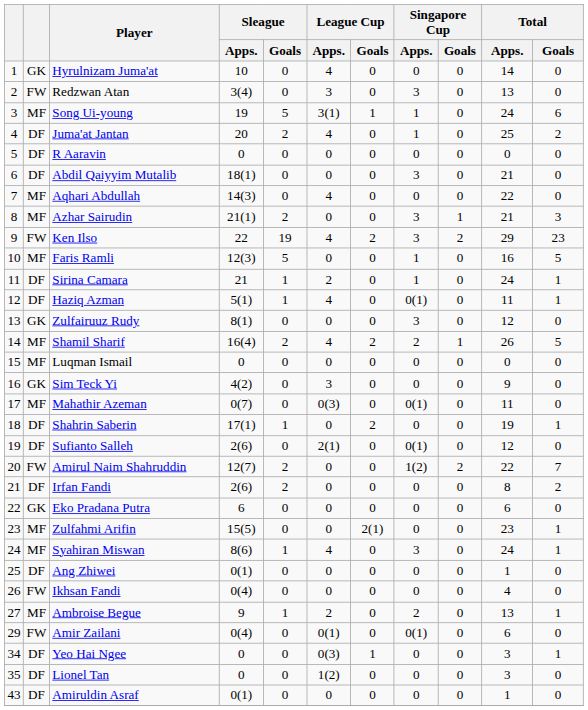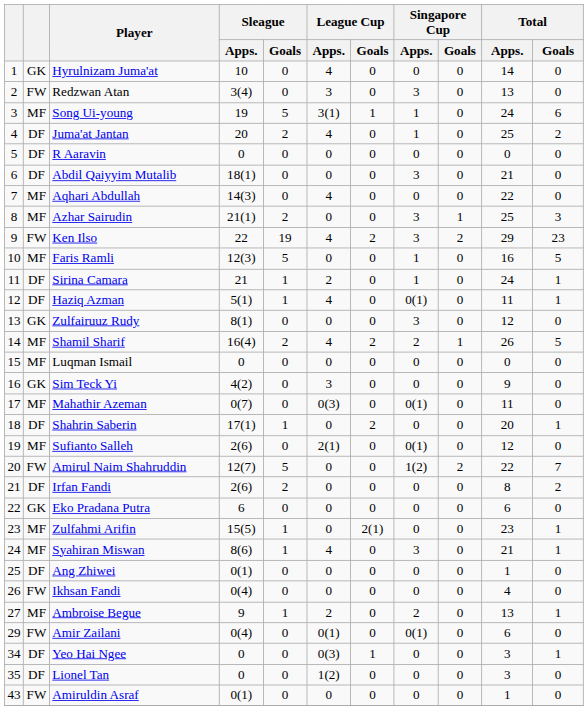 <table class="wikitable" style="text-align:center; font-size:100%; width:80%;">
 <tr>
 <th rowspan=2></th>
 <th rowspan=2></th>
 <th rowspan="2" style="width:200px;">Player</th>
 <th colspan="2" style="width:105px;">Sleague</th>
 <th colspan="2" style="width:105px;">League Cup</th>
 <th colspan="2" style="width:105px;">Singapore Cup</th>
 <th colspan="2" style="width:130px;">Total</th>
 </tr>
 <tr>
 <th>Apps.</th>
 <th>Goals</th>
 <th>Apps.</th>
 <th>Goals</th>
 <th>Apps.</th>
 <th>Goals</th>
 <th>Apps.</th>
 <th>Goals</th>
 </tr>
 <tr>
 <td>1</td>
 <td>GK</td>
 <td align="left"> <a href='#'>Hyrulnizam Juma'at</a></td>
 <td>10</td>
 <td>0</td>
 <td>4</td>
 <td>0</td>
 <td>0</td>
 <td>0</td>
 <td>14</td>
 <td>0</td>
 </tr>
 <tr>
 <td>2</td>
 <td>FW</td>
 <td align="left"> Redzwan Atan</td>
 <td>3(4)</td>
 <td>0</td>
 <td>3</td>
 <td>0</td>
 <td>3</td>
 <td>0</td>
 <td>13</td>
 <td>0</td>
 </tr>
 <tr>
 <td>3</td>
 <td>MF</td>
 <td align="left"> <a href='#'>Song Ui-young</a></td>
 <td>19</td>
 <td>5</td>
 <td>3(1)</td>
 <td>1</td>
 <td>1</td>
 <td>0</td>
 <td>24</td>
 <td>6</td>
 </tr>
 <tr>
 <td>4</td>
 <td>DF</td>
 <td align="left"> <a href='#'>Juma'at Jantan</a></td>
 <td>20</td>
 <td>2</td>
 <td>4</td>
 <td>0</td>
 <td>1</td>
 <td>0</td>
 <td>25</td>
 <td>2</td>
 </tr>
 <tr>
 <td>5</td>
 <td>DF</td>
 <td align="left"> <a href='#'>R Aaravin</a></td>
 <td>0</td>
 <td>0</td>
 <td>0</td>
 <td>0</td>
 <td>0</td>
 <td>0</td>
 <td>0</td>
 <td>0</td>
 </tr>
 <tr>
 <td>6</td>
 <td>DF</td>
 <td align="left"> <a href='#'>Abdil Qaiyyim Mutalib</a></td>
 <td>18(1)</td>
 <td>0</td>
 <td>0</td>
 <td>0</td>
 <td>3</td>
 <td>0</td>
 <td>21</td>
 <td>0</td>
 </tr>
 <tr>
 <td>7</td>
 <td>MF</td>
 <td align="left"> <a href='#'>Aqhari Abdullah</a></td>
 <td>14(3)</td>
 <td>0</td>
 <td>4</td>
 <td>0</td>
 <td>0</td>
 <td>0</td>
 <td>22</td>
 <td>0</td>
 </tr>
 <tr>
 <td>8</td>
 <td>MF</td>
 <td align="left"> <a href='#'>Azhar Sairudin</a></td>
 <td>21(1)</td>
 <td>2</td>
 <td>0</td>
 <td>0</td>
 <td>3</td>
 <td>1</td>
-<td>21</td>
+<td>25</td>
 <td>3</td>
 </tr>
 <tr>
 <td>9</td>
 <td>FW</td>
 <td align="left"> <a href='#'>Ken Ilso</a></td>
 <td>22</td>
 <td>19</td>
 <td>4</td>
 <td>2</td>
 <td>3</td>
 <td>2</td>
 <td>29</td>
 <td>23</td>
 </tr>
 <tr>
 <td>10</td>
 <td>MF</td>
 <td align="left"> <a href='#'>Faris Ramli</a></td>
 <td>12(3)</td>
 <td>5</td>
 <td>0</td>
 <td>0</td>
 <td>1</td>
 <td>0</td>
 <td>16</td>
 <td>5</td>
 </tr>
 <tr>
 <td>11</td>
 <td>DF</td>
 <td align="left"> <a href='#'>Sirina Camara</a></td>
 <td>21</td>
 <td>1</td>
 <td>2</td>
 <td>0</td>
 <td>1</td>
 <td>0</td>
 <td>24</td>
 <td>1</td>
 </tr>
 <tr>
 <td>12</td>
 <td>DF</td>
 <td align="left"> <a href='#'>Haziq Azman</a></td>
 <td>5(1)</td>
 <td>1</td>
 <td>4</td>
 <td>0</td>
 <td>0(1)</td>
 <td>0</td>
 <td>11</td>
 <td>1</td>
 </tr>
 <tr>
 <td>13</td>
 <td>GK</td>
 <td align="left"> <a href='#'>Zulfairuuz Rudy</a></td>
 <td>8(1)</td>
 <td>0</td>
 <td>0</td>
 <td>0</td>
 <td>3</td>
 <td>0</td>
 <td>12</td>
 <td>0</td>
 </tr>
 <tr>
 <td>14</td>
 <td>MF</td>
 <td align="left"> <a href='#'>Shamil Sharif</a></td>
 <td>16(4)</td>
 <td>2</td>
 <td>4</td>
 <td>2</td>
 <td>2</td>
 <td>1</td>
 <td>26</td>
 <td>5</td>
 </tr>
 <tr>
 <td>15</td>
 <td>MF</td>
 <td align="left"> Luqman Ismail</td>
 <td>0</td>
 <td>0</td>
 <td>0</td>
 <td>0</td>
 <td>0</td>
 <td>0</td>
 <td>0</td>
 <td>0</td>
 </tr>
 <tr>
 <td>16</td>
 <td>GK</td>
 <td align="left"> <a href='#'>Sim Teck Yi</a></td>
 <td>4(2)</td>
 <td>0</td>
 <td>3</td>
 <td>0</td>
 <td>0</td>
 <td>0</td>
 <td>9</td>
 <td>0</td>
 </tr>
 <tr>
 <td>17</td>
 <td>MF</td>
 <td align="left"> <a href='#'>Mahathir Azeman</a></td>
 <td>0(7)</td>
 <td>0</td>
 <td>0(3)</td>
 <td>0</td>
 <td>0(1)</td>
 <td>0</td>
 <td>11</td>
 <td>0</td>
 </tr>
 <tr>
 <td>18</td>
 <td>DF</td>
 <td align="left"> <a href='#'>Shahrin Saberin</a></td>
 <td>17(1)</td>
 <td>1</td>
 <td>0</td>
 <td>2</td>
 <td>0</td>
 <td>0</td>
-<td>19</td>
+<td>20</td>
 <td>1</td>
 </tr>
 <tr>
 <td>19</td>
-<td>DF</td>
+<td>MF</td>
 <td align="left"> <a href='#'>Sufianto Salleh</a></td>
 <td>2(6)</td>
 <td>0</td>
 <td>2(1)</td>
 <td>0</td>
 <td>0(1)</td>
 <td>0</td>
 <td>12</td>
 <td>0</td>
 </tr>
 <tr>
 <td>20</td>
 <td>FW</td>
 <td align="left"> <a href='#'>Amirul Naim Shahruddin</a></td>
 <td>12(7)</td>
-<td>2</td>
+<td>5</td>
 <td>0</td>
 <td>0</td>
 <td>1(2)</td>
 <td>2</td>
 <td>22</td>
 <td>7</td>
 </tr>
 <tr>
 <td>21</td>
 <td>DF</td>
 <td align="left"> <a href='#'>Irfan Fandi</a></td>
 <td>2(6)</td>
 <td>2</td>
 <td>0</td>
 <td>0</td>
 <td>0</td>
 <td>0</td>
 <td>8</td>
 <td>2</td>
 </tr>
 <tr>
 <td>22</td>
 <td>GK</td>
 <td align="left"> <a href='#'>Eko Pradana Putra</a></td>
 <td>6</td>
 <td>0</td>
 <td>0</td>
 <td>0</td>
 <td>0</td>
 <td>0</td>
 <td>6</td>
 <td>0</td>
 </tr>
 <tr>
 <td>23</td>
 <td>MF</td>
 <td align="left"> <a href='#'>Zulfahmi Arifin</a></td>
 <td>15(5)</td>
-<td>0</td>
+<td>1</td>
 <td>0</td>
 <td>2(1)</td>
 <td>0</td>
 <td>0</td>
 <td>23</td>
 <td>1</td>
 </tr>
 <tr>
 <td>24</td>
 <td>MF</td>
 <td align="left"> <a href='#'>Syahiran Miswan</a></td>
 <td>8(6)</td>
 <td>1</td>
 <td>4</td>
 <td>0</td>
 <td>3</td>
 <td>0</td>
-<td>24</td>
+<td>21</td>
 <td>1</td>
 </tr>
 <tr>
 <td>25</td>
 <td>DF</td>
 <td align="left"> <a href='#'>Ang Zhiwei</a></td>
 <td>0(1)</td>
 <td>0</td>
 <td>0</td>
 <td>0</td>
 <td>0</td>
 <td>0</td>
 <td>1</td>
 <td>0</td>
 </tr>
 <tr>
 <td>26</td>
 <td>FW</td>
 <td align="left"> <a href='#'>Ikhsan Fandi</a></td>
 <td>0(4)</td>
 <td>0</td>
 <td>0</td>
 <td>0</td>
 <td>0</td>
 <td>0</td>
 <td>4</td>
 <td>0</td>
 </tr>
 <tr>
 <td>27</td>
 <td>MF</td>
 <td align="left"> <a href='#'>Ambroise Begue</a></td>
 <td>9</td>
 <td>1</td>
 <td>2</td>
 <td>0</td>
 <td>2</td>
 <td>0</td>
 <td>13</td>
 <td>1</td>
 </tr>
 <tr>
 <td>29</td>
 <td>FW</td>
 <td align="left"> <a href='#'>Amir Zailani</a></td>
 <td>0(4)</td>
 <td>0</td>
 <td>0(1)</td>
 <td>0</td>
 <td>0(1)</td>
 <td>0</td>
 <td>6</td>
 <td>0</td>
 </tr>
 <tr>
 <td>34</td>
 <td>DF</td>
 <td align="left"> <a href='#'>Yeo Hai Ngee</a></td>
 <td>0</td>
 <td>0</td>
 <td>0(3)</td>
 <td>1</td>
 <td>0</td>
 <td>0</td>
 <td>3</td>
 <td>1</td>
 </tr>
 <tr>
 <td>35</td>
 <td>DF</td>
 <td align="left"> <a href='#'>Lionel Tan</a></td>
 <td>0</td>
 <td>0</td>
 <td>1(2)</td>
 <td>0</td>
 <td>0</td>
 <td>0</td>
 <td>3</td>
 <td>0</td>
 </tr>
 <tr>
 <td>43</td>
-<td>DF</td>
+<td>FW</td>
 <td align="left"> <a href='#'>Amiruldin Asraf</a></td>
 <td>0(1)</td>
 <td>0</td>
 <td>0</td>
 <td>0</td>
 <td>0</td>
 <td>0</td>
 <td>1</td>
 <td>0</td>
 </tr>
 <tr>
 </tr>
 </table>
